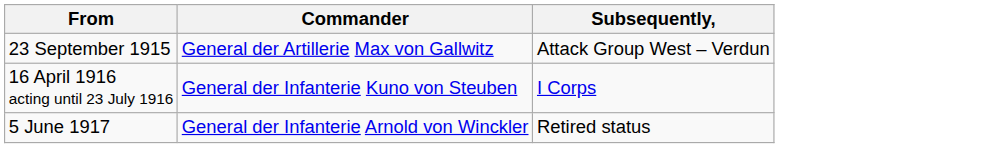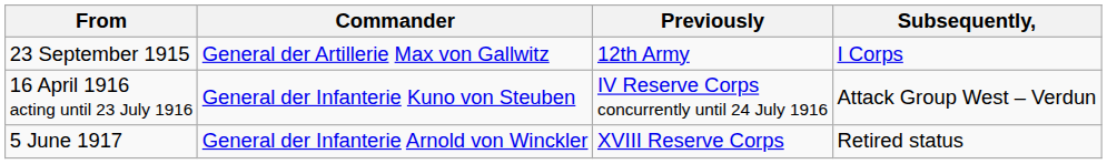 <table class="wikitable">
 <tr>
 <th>From</th>
 <th>Commander</th>
+<th>Previously</th>
 <th>Subsequently,</th>
 </tr>
 <tr>
 <td>23 September 1915</td>
 <td><a href='#'>General der Artillerie</a> <a href='#'>Max von Gallwitz</a></td>
-<td>Attack Group West – Verdun</td>
+<td><a href='#'>12th Army</a></td>
+<td><a href='#'>I Corps</a></td>
 </tr>
 <tr>
 <td>16 April 1916<br><small>acting until 23 July 1916</small></td>
 <td><a href='#'>General der Infanterie</a> <a href='#'>Kuno von Steuben</a></td>
-<td><a href='#'>I Corps</a></td>
+<td><a href='#'>IV Reserve Corps</a><br><small>concurrently until 24 July 1916</small></td>
+<td>Attack Group West – Verdun</td>
 </tr>
 <tr>
 <td>5 June 1917</td>
 <td><a href='#'>General der Infanterie</a> <a href='#'>Arnold von Winckler</a></td>
+<td><a href='#'>XVIII Reserve Corps</a></td>
 <td>Retired status</td>
 </tr>
 </table>
